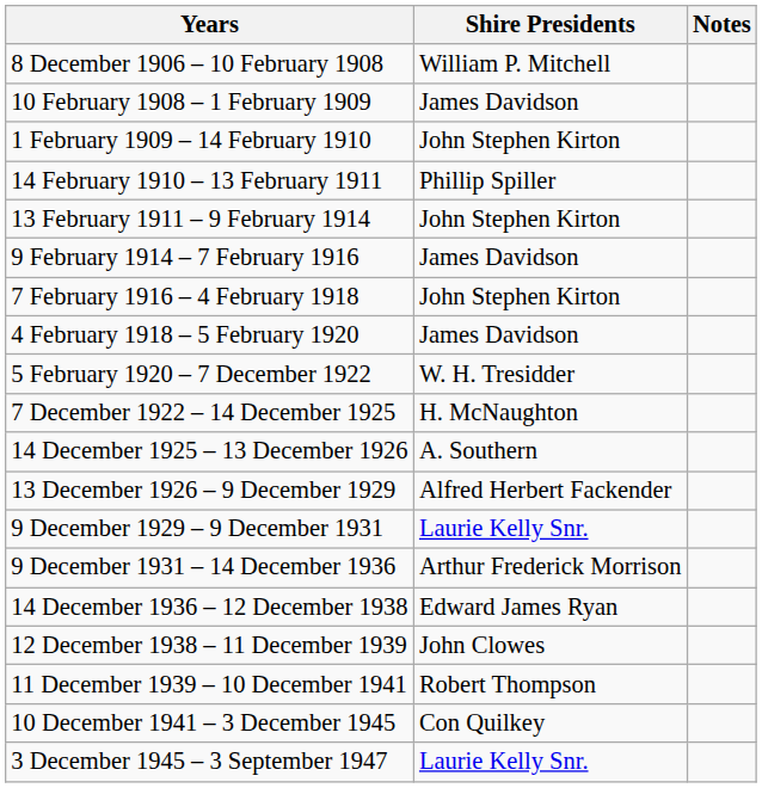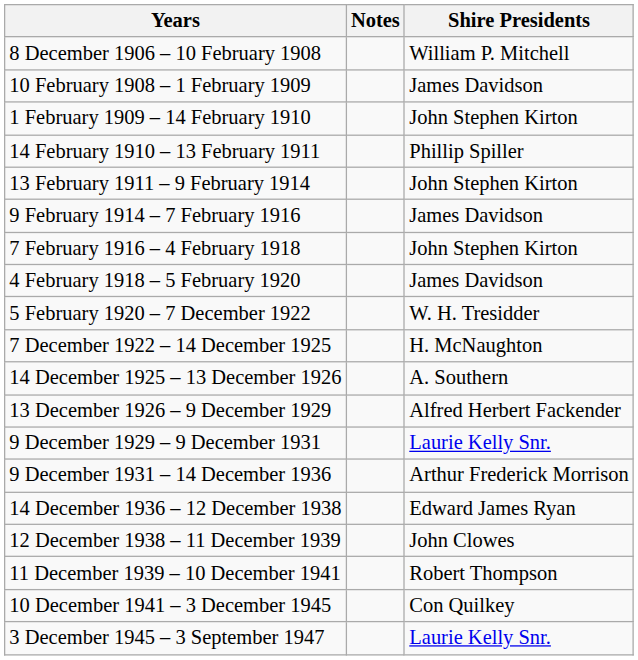 <table class="wikitable">
 <tr>
 <th>Years</th>
+<th>Notes</th>
 <th>Shire Presidents</th>
-<th>Notes</th>
 </tr>
 <tr>
 <td>8 December 1906 – 10 February 1908</td>
+<td></td>
 <td>William P. Mitchell</td>
-<td></td>
 </tr>
 <tr>
 <td>10 February 1908 – 1 February 1909</td>
+<td></td>
 <td>James Davidson</td>
-<td></td>
 </tr>
 <tr>
 <td>1 February 1909 – 14 February 1910</td>
+<td></td>
 <td>John Stephen Kirton</td>
-<td></td>
 </tr>
 <tr>
 <td>14 February 1910 – 13 February 1911</td>
+<td></td>
 <td>Phillip Spiller</td>
-<td></td>
 </tr>
 <tr>
 <td>13 February 1911 – 9 February 1914</td>
+<td></td>
 <td>John Stephen Kirton</td>
-<td></td>
 </tr>
 <tr>
 <td>9 February 1914 – 7 February 1916</td>
+<td></td>
 <td>James Davidson</td>
-<td></td>
 </tr>
 <tr>
 <td>7 February 1916 – 4 February 1918</td>
+<td></td>
 <td>John Stephen Kirton</td>
-<td></td>
 </tr>
 <tr>
 <td>4 February 1918 – 5 February 1920</td>
+<td></td>
 <td>James Davidson</td>
-<td></td>
 </tr>
 <tr>
 <td>5 February 1920 – 7 December 1922</td>
+<td></td>
 <td>W. H. Tresidder</td>
-<td></td>
 </tr>
 <tr>
 <td>7 December 1922 – 14 December 1925</td>
+<td></td>
 <td>H. McNaughton</td>
-<td></td>
 </tr>
 <tr>
 <td>14 December 1925 – 13 December 1926</td>
+<td></td>
 <td>A. Southern</td>
-<td></td>
 </tr>
 <tr>
 <td>13 December 1926 – 9 December 1929</td>
+<td></td>
 <td>Alfred Herbert Fackender</td>
-<td></td>
 </tr>
 <tr>
 <td>9 December 1929 – 9 December 1931</td>
+<td></td>
 <td><a href='#'>Laurie Kelly Snr.</a></td>
-<td></td>
 </tr>
 <tr>
 <td>9 December 1931 – 14 December 1936</td>
+<td></td>
 <td>Arthur Frederick Morrison</td>
-<td></td>
 </tr>
 <tr>
 <td>14 December 1936 – 12 December 1938</td>
+<td></td>
 <td>Edward James Ryan</td>
-<td></td>
 </tr>
 <tr>
 <td>12 December 1938 – 11 December 1939</td>
+<td></td>
 <td>John Clowes</td>
-<td></td>
 </tr>
 <tr>
 <td>11 December 1939 – 10 December 1941</td>
+<td></td>
 <td>Robert Thompson</td>
-<td></td>
 </tr>
 <tr>
 <td>10 December 1941 – 3 December 1945</td>
+<td></td>
 <td>Con Quilkey</td>
-<td></td>
 </tr>
 <tr>
 <td>3 December 1945 – 3 September 1947</td>
+<td></td>
 <td><a href='#'>Laurie Kelly Snr.</a></td>
-<td></td>
 </tr>
 </table>
